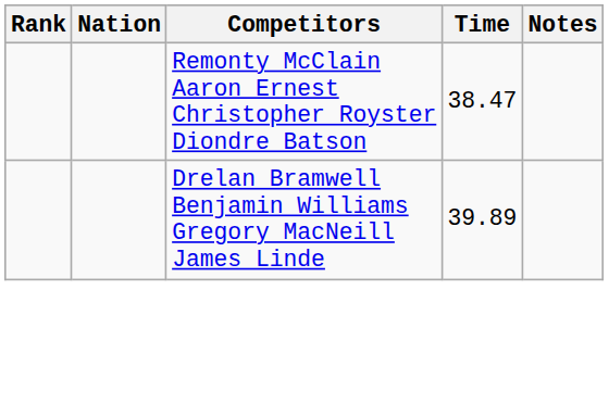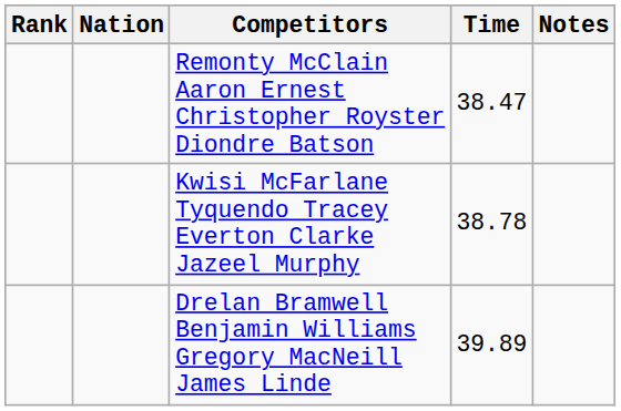 <table class="wikitable sortable" style="text-align:center">
 <tr>
 <th>Rank</th>
 <th>Nation</th>
 <th>Competitors</th>
 <th>Time</th>
 <th>Notes</th>
 </tr>
 <tr>
 <td></td>
 <td align=left></td>
 <td align=left><a href='#'>Remonty McClain</a><br><a href='#'>Aaron Ernest</a><br><a href='#'>Christopher Royster</a><br><a href='#'>Diondre Batson</a></td>
 <td>38.47</td>
 <td></td>
 </tr>
 <tr>
 <td></td>
 <td align=left></td>
+<td align=left><a href='#'>Kwisi McFarlane</a><br><a href='#'>Tyquendo Tracey</a><br><a href='#'>Everton Clarke</a><br><a href='#'>Jazeel Murphy</a></td>
+<td>38.78</td>
+<td></td>
+</tr>
+<tr>
+<td></td>
+<td align=left></td>
 <td align=left><a href='#'>Drelan Bramwell</a><br><a href='#'>Benjamin Williams</a><br><a href='#'>Gregory MacNeill</a><br><a href='#'>James Linde</a></td>
 <td>39.89</td>
 <td></td>
 </tr>
 </table>
